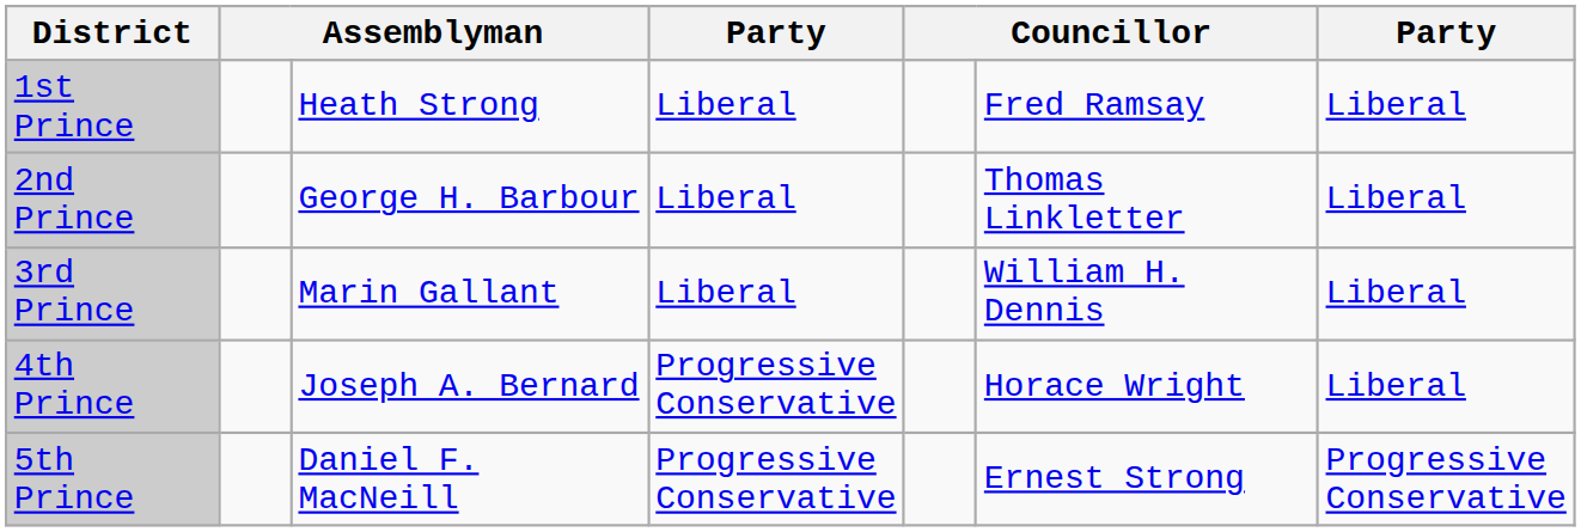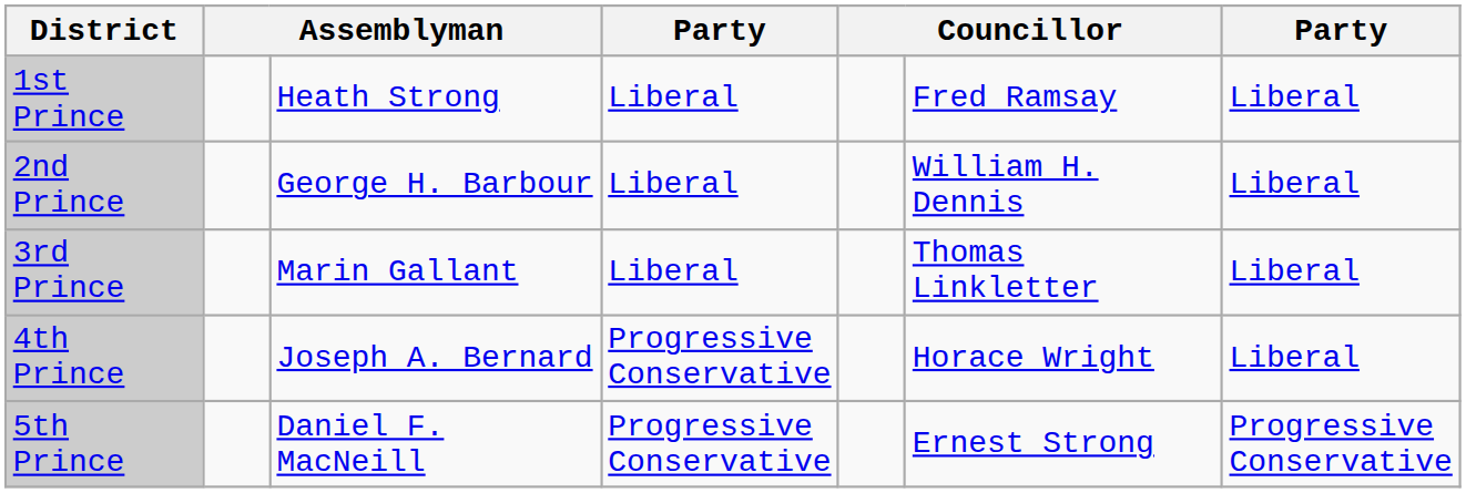 <table class="wikitable">
 <tr>
 <th>District</th>
 <th colspan="2">Assemblyman</th>
 <th>Party</th>
 <th colspan="2">Councillor</th>
 <th>Party</th>
 </tr>
 <tr>
 <td bgcolor="CCCCCC"><a href='#'>1st Prince</a></td>
 <td>   </td>
 <td><a href='#'>Heath Strong</a></td>
 <td><a href='#'>Liberal</a></td>
 <td>   </td>
 <td><a href='#'>Fred Ramsay</a></td>
 <td><a href='#'>Liberal</a></td>
 </tr>
 <tr>
 <td bgcolor="CCCCCC"><a href='#'>2nd Prince</a></td>
 <td>   </td>
 <td><a href='#'>George H. Barbour</a></td>
 <td><a href='#'>Liberal</a></td>
 <td>   </td>
-<td><a href='#'>Thomas Linkletter</a></td>
+<td><a href='#'>William H. Dennis</a></td>
 <td><a href='#'>Liberal</a></td>
 </tr>
 <tr>
 <td bgcolor="CCCCCC"><a href='#'>3rd Prince</a></td>
 <td>   </td>
 <td><a href='#'>Marin Gallant</a></td>
 <td><a href='#'>Liberal</a></td>
 <td>   </td>
-<td><a href='#'>William H. Dennis</a></td>
+<td><a href='#'>Thomas Linkletter</a></td>
 <td><a href='#'>Liberal</a></td>
 </tr>
 <tr>
 <td bgcolor="CCCCCC"><a href='#'>4th Prince</a></td>
 <td>   </td>
 <td><a href='#'>Joseph A. Bernard</a></td>
 <td><a href='#'>Progressive <br> Conservative</a></td>
 <td>    <br></td>
 <td><a href='#'>Horace Wright</a></td>
 <td><a href='#'>Liberal</a></td>
 </tr>
 <tr>
 <td bgcolor="CCCCCC"><a href='#'>5th Prince</a></td>
 <td>   </td>
 <td><a href='#'>Daniel F. MacNeill</a></td>
 <td><a href='#'>Progressive <br> Conservative</a></td>
 <td>   </td>
 <td><a href='#'>Ernest Strong</a></td>
 <td><a href='#'>Progressive <br> Conservative</a></td>
 </tr>
 </table>
